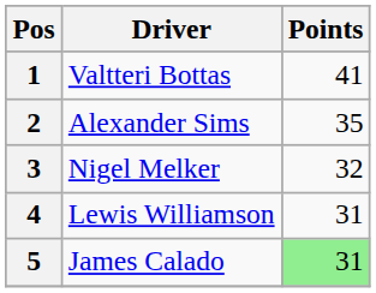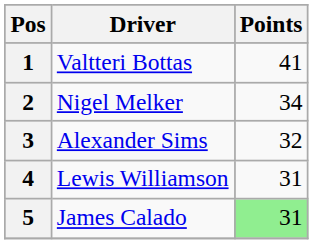 <table class="wikitable" style="font-size: 85%;">
 <tr>
 <th>Pos</th>
 <th>Driver</th>
 <th>Points</th>
 </tr>
 <tr>
 <th>1</th>
 <td> <a href='#'>Valtteri Bottas</a></td>
 <td align=right>41</td>
 </tr>
 <tr>
 <th>2</th>
-<td> <a href='#'>Alexander Sims</a></td>
-<td align=right>35</td>
+<td> <a href='#'>Nigel Melker</a></td>
+<td align=right>34</td>
 </tr>
 <tr>
 <th>3</th>
-<td> <a href='#'>Nigel Melker</a></td>
+<td> <a href='#'>Alexander Sims</a></td>
 <td align=right>32</td>
 </tr>
 <tr>
 <th>4</th>
 <td> <a href='#'>Lewis Williamson</a></td>
 <td align=right>31</td>
 </tr>
 <tr>
 <th>5</th>
 <td> <a href='#'>James Calado</a></td>
 <td align=right style="background: lightgreen;">31</td>
 </tr>
 <tr>
 </tr>
 </table>
